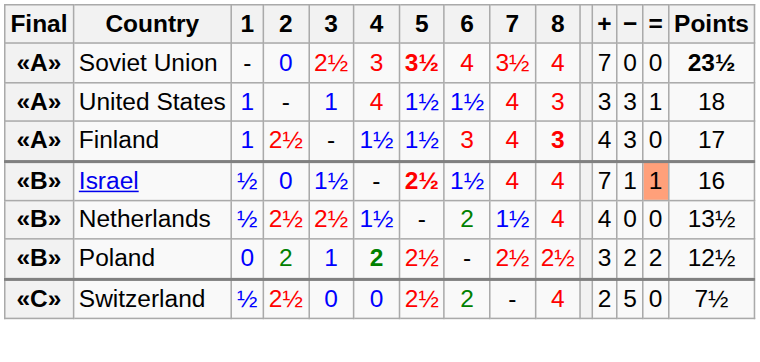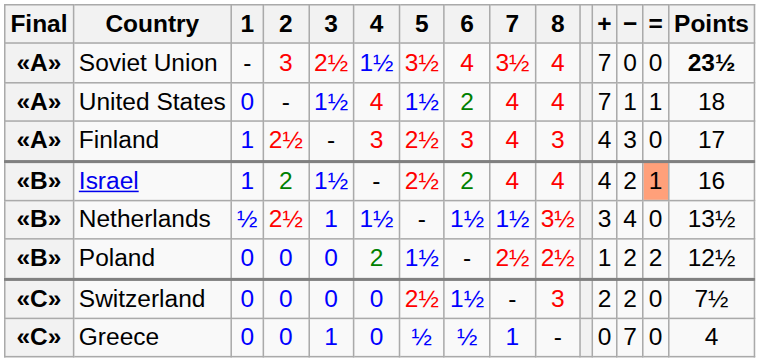 <table class="wikitable" style="text-align:center">
 <tr>
 <th>Final</th>
 <th>Country</th>
 <th>1</th>
 <th>2</th>
 <th>3</th>
 <th>4</th>
 <th>5</th>
 <th>6</th>
 <th>7</th>
 <th>8</th>
 <th></th>
 <th>+</th>
 <th>−</th>
 <th>=</th>
 <th>Points</th>
 </tr>
 <tr>
 <th>«A»</th>
 <td style="text-align: left">Soviet Union</td>
 <td>-</td>
-<td style="color: blue;">0</td>
+<td style="color: red;">3</td>
 <td style="color: red;">2½</td>
-<td style="color: red;">3</td>
-<td style="color: red;"><strong>3½</strong></td>
+<td style="color: blue;">1½</td>
+<td style="color: red;">3½</td>
 <td style="color: red;">4</td>
 <td style="color: red;">3½</td>
 <td style="color: red;">4</td>
 <th></th>
 <td>7</td>
 <td>0</td>
 <td>0</td>
 <td><strong>23½</strong></td>
 </tr>
 <tr>
 <th>«A»</th>
 <td style="text-align: left">United States</td>
-<td style="color: blue;">1</td>
+<td style="color: blue;">0</td>
 <td>-</td>
-<td style="color: blue;">1</td>
+<td style="color: blue;">1½</td>
 <td style="color: red;">4</td>
 <td style="color: blue;">1½</td>
-<td style="color: blue;">1½</td>
+<td style="color: green">2</td>
 <td style="color: red;">4</td>
-<td style="color: red;">3</td>
+<td style="color: red;">4</td>
 <th></th>
-<td>3</td>
-<td>3</td>
+<td>7</td>
+<td>1</td>
 <td>1</td>
 <td>18</td>
 </tr>
 <tr>
 <th>«A»</th>
 <td style="text-align: left">Finland</td>
 <td style="color: blue;">1</td>
 <td style="color: red;">2½</td>
 <td>-</td>
-<td style="color: blue;">1½</td>
-<td style="color: blue;">1½</td>
+<td style="color: red;">3</td>
+<td style="color: red;">2½</td>
 <td style="color: red;">3</td>
 <td style="color: red;">4</td>
-<td style="color: red;"><strong>3</strong></td>
+<td style="color: red;">3</td>
 <th></th>
 <td>4</td>
 <td>3</td>
 <td>0</td>
 <td>17</td>
 </tr>
 <tr style="border-top:2px solid grey;">
 <th>«B»</th>
 <td style="text-align: left"><a href='#'>Israel</a></td>
-<td style="color: blue;">½</td>
-<td style="color: blue;">0</td>
+<td style="color: blue;">1</td>
+<td style="color: green">2</td>
 <td style="color: blue;">1½</td>
 <td>-</td>
-<td style="color: red;"><strong>2½</strong></td>
-<td style="color: blue;">1½</td>
+<td style="color: red;">2½</td>
+<td style="color: green">2</td>
 <td style="color: red;">4</td>
 <td style="color: red;">4</td>
 <th></th>
-<td>7</td>
-<td>1</td>
+<td>4</td>
+<td>2</td>
 <td style="background: lightsalmon;">1</td>
 <td>16</td>
 </tr>
 <tr>
 <th>«B»</th>
 <td style="text-align: left">Netherlands</td>
 <td style="color: blue;">½</td>
 <td style="color: red;">2½</td>
-<td style="color: red;">2½</td>
+<td style="color: blue;">1</td>
 <td style="color: blue;">1½</td>
 <td>-</td>
-<td style="color: green">2</td>
 <td style="color: blue;">1½</td>
-<td style="color: red;">4</td>
+<td style="color: blue;">1½</td>
+<td style="color: red;">3½</td>
 <th></th>
+<td>3</td>
 <td>4</td>
-<td>0</td>
 <td>0</td>
 <td>13½</td>
 </tr>
 <tr>
 <th>«B»</th>
 <td style="text-align: left">Poland</td>
 <td style="color: blue;">0</td>
+<td style="color: blue;">0</td>
+<td style="color: blue;">0</td>
 <td style="color: green">2</td>
-<td style="color: blue;">1</td>
-<td style="color: green"><strong>2</strong></td>
-<td style="color: red;">2½</td>
+<td style="color: blue;">1½</td>
 <td>-</td>
 <td style="color: red;">2½</td>
 <td style="color: red;">2½</td>
 <th></th>
-<td>3</td>
+<td>1</td>
 <td>2</td>
 <td>2</td>
 <td>12½</td>
 </tr>
 <tr style="border-top:2px solid grey;">
 <th>«C»</th>
 <td style="text-align: left">Switzerland</td>
-<td style="color: blue;">½</td>
-<td style="color: red;">2½</td>
+<td style="color: blue;">0</td>
+<td style="color: blue;">0</td>
 <td style="color: blue;">0</td>
 <td style="color: blue;">0</td>
 <td style="color: red;">2½</td>
-<td style="color: green">2</td>
+<td style="color: blue;">1½</td>
 <td>-</td>
-<td style="color: red;">4</td>
+<td style="color: red;">3</td>
 <th></th>
 <td>2</td>
-<td>5</td>
+<td>2</td>
 <td>0</td>
 <td>7½</td>
 </tr>
+<tr>
+<th>«C»</th>
+<td style="text-align: left">Greece</td>
+<td style="color: blue;">0</td>
+<td style="color: blue;">0</td>
+<td style="color: blue;">1</td>
+<td style="color: blue;">0</td>
+<td style="color: blue;">½</td>
+<td style="color: blue;">½</td>
+<td style="color: blue;">1</td>
+<td>-</td>
+<th></th>
+<td>0</td>
+<td>7</td>
+<td>0</td>
+<td>4</td>
+</tr>
 </table>
